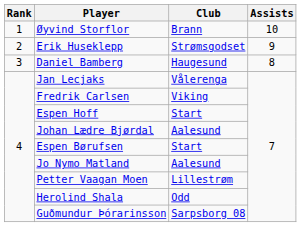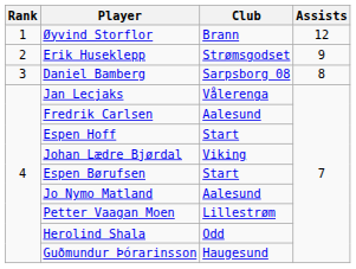 <table class="wikitable" style="text-align:center">
 <tr>
 <th>Rank</th>
 <th>Player</th>
 <th>Club</th>
 <th>Assists</th>
 </tr>
 <tr>
 <td>1</td>
 <td align="left"> <a href='#'>Øyvind Storflor</a></td>
 <td align="left"><a href='#'>Brann</a></td>
-<td>10</td>
+<td>12</td>
 </tr>
 <tr>
 <td>2</td>
 <td align="left"> <a href='#'>Erik Huseklepp</a></td>
 <td align="left"><a href='#'>Strømsgodset</a></td>
 <td>9</td>
 </tr>
 <tr>
 <td>3</td>
 <td align="left"> <a href='#'>Daniel Bamberg</a></td>
-<td align="left"><a href='#'>Haugesund</a></td>
+<td align="left"><a href='#'>Sarpsborg 08</a></td>
 <td>8</td>
 </tr>
 <tr>
 <td rowspan="9">4</td>
 <td align="left"> <a href='#'>Jan Lecjaks</a></td>
 <td align="left"><a href='#'>Vålerenga</a></td>
 <td rowspan="9">7</td>
 </tr>
 <tr>
 <td align="left"> <a href='#'>Fredrik Carlsen</a></td>
-<td align="left"><a href='#'>Viking</a></td>
+<td align="left"><a href='#'>Aalesund</a></td>
 </tr>
 <tr>
 <td align="left"> <a href='#'>Espen Hoff</a></td>
 <td align="left"><a href='#'>Start</a></td>
 </tr>
 <tr>
 <td align="left"> <a href='#'>Johan Lædre Bjørdal</a></td>
-<td align="left"><a href='#'>Aalesund</a></td>
+<td align="left"><a href='#'>Viking</a></td>
 </tr>
 <tr>
 <td align="left"> <a href='#'>Espen Børufsen</a></td>
 <td align="left"><a href='#'>Start</a></td>
 </tr>
 <tr>
 <td align="left"> <a href='#'>Jo Nymo Matland</a></td>
 <td align="left"><a href='#'>Aalesund</a></td>
 </tr>
 <tr>
 <td align="left"> <a href='#'>Petter Vaagan Moen</a></td>
 <td align="left"><a href='#'>Lillestrøm</a></td>
 </tr>
 <tr>
 <td align="left"> <a href='#'>Herolind Shala</a></td>
 <td align="left"><a href='#'>Odd</a></td>
 </tr>
 <tr>
 <td align="left"> <a href='#'>Guðmundur Þórarinsson</a></td>
-<td align="left"><a href='#'>Sarpsborg 08</a></td>
+<td align="left"><a href='#'>Haugesund</a></td>
 </tr>
 </table>
